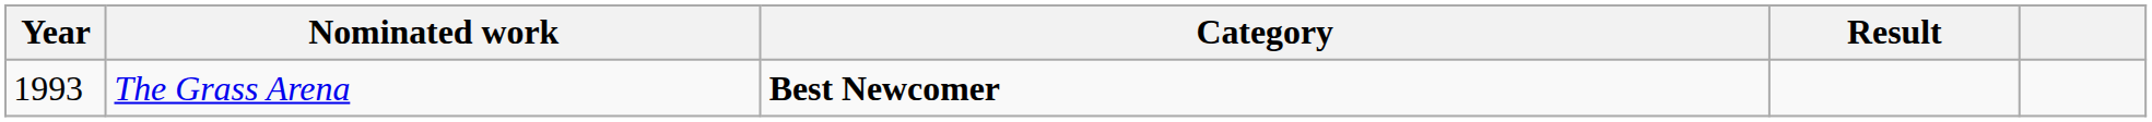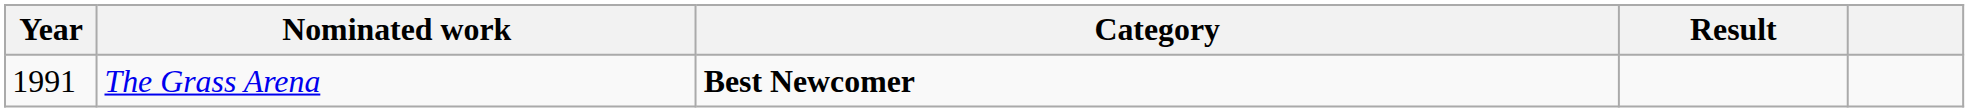 <table class=wikitable>
 <tr>
 <th width=4%>Year</th>
 <th width=26%>Nominated work</th>
 <th width=40%>Category</th>
 <th width=10%>Result</th>
 <th width=5%></th>
 </tr>
 <tr>
-<td>1993</td>
+<td>1991</td>
 <td><em><a href='#'>The Grass Arena</a></em></td>
 <td><strong>Best Newcomer</strong></td>
 <td></td>
 <td style="text-align:center;"></td>
 </tr>
 </table>
